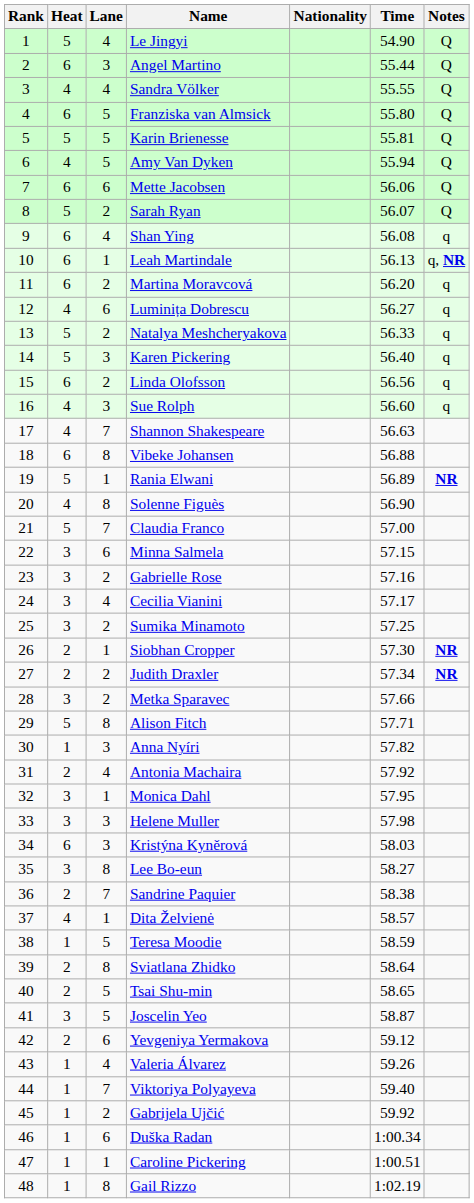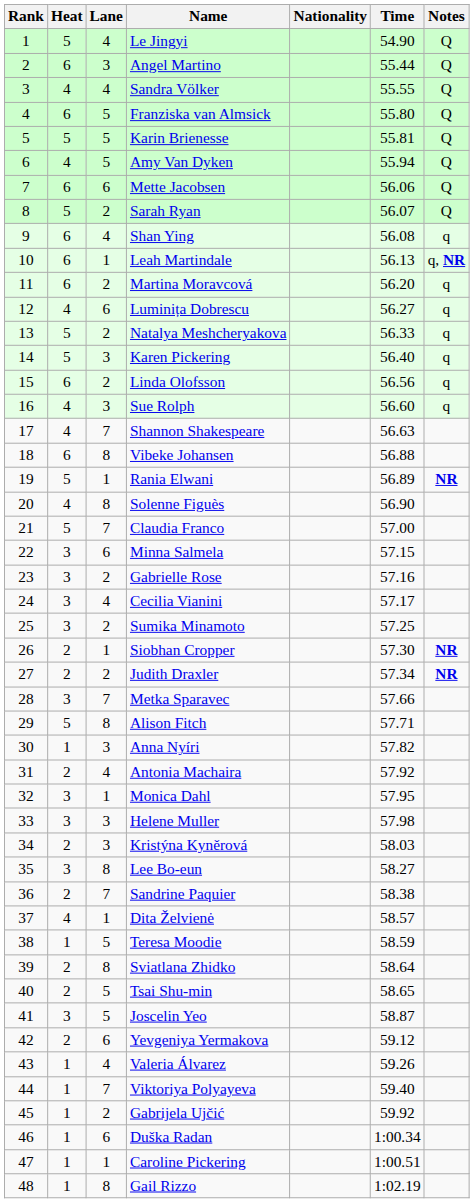 <table class="wikitable sortable" style="text-align:center">
 <tr>
 <th>Rank</th>
 <th>Heat</th>
 <th>Lane</th>
 <th>Name</th>
 <th>Nationality</th>
 <th>Time</th>
 <th>Notes</th>
 </tr>
 <tr bgcolor=#cfc>
 <td>1</td>
 <td>5</td>
 <td>4</td>
 <td align=left><a href='#'>Le Jingyi</a></td>
 <td align=left></td>
 <td>54.90</td>
 <td>Q</td>
 </tr>
 <tr bgcolor=#cfc>
 <td>2</td>
 <td>6</td>
 <td>3</td>
 <td align=left><a href='#'>Angel Martino</a></td>
 <td align=left></td>
 <td>55.44</td>
 <td>Q</td>
 </tr>
 <tr bgcolor=#cfc>
 <td>3</td>
 <td>4</td>
 <td>4</td>
 <td align=left><a href='#'>Sandra Völker</a></td>
 <td align=left></td>
 <td>55.55</td>
 <td>Q</td>
 </tr>
 <tr bgcolor=#cfc>
 <td>4</td>
 <td>6</td>
 <td>5</td>
 <td align=left><a href='#'>Franziska van Almsick</a></td>
 <td align=left></td>
 <td>55.80</td>
 <td>Q</td>
 </tr>
 <tr bgcolor=#cfc>
 <td>5</td>
 <td>5</td>
 <td>5</td>
 <td align=left><a href='#'>Karin Brienesse</a></td>
 <td align=left></td>
 <td>55.81</td>
 <td>Q</td>
 </tr>
 <tr bgcolor=#cfc>
 <td>6</td>
 <td>4</td>
 <td>5</td>
 <td align=left><a href='#'>Amy Van Dyken</a></td>
 <td align=left></td>
 <td>55.94</td>
 <td>Q</td>
 </tr>
 <tr bgcolor=#cfc>
 <td>7</td>
 <td>6</td>
 <td>6</td>
 <td align=left><a href='#'>Mette Jacobsen</a></td>
 <td align=left></td>
 <td>56.06</td>
 <td>Q</td>
 </tr>
 <tr bgcolor=#cfc>
 <td>8</td>
 <td>5</td>
 <td>2</td>
 <td align=left><a href='#'>Sarah Ryan</a></td>
 <td align=left></td>
 <td>56.07</td>
 <td>Q</td>
 </tr>
 <tr bgcolor=e5ffe5>
 <td>9</td>
 <td>6</td>
 <td>4</td>
 <td align=left><a href='#'>Shan Ying</a></td>
 <td align=left></td>
 <td>56.08</td>
 <td>q</td>
 </tr>
 <tr bgcolor=e5ffe5>
 <td>10</td>
 <td>6</td>
 <td>1</td>
 <td align=left><a href='#'>Leah Martindale</a></td>
 <td align=left></td>
 <td>56.13</td>
 <td>q, <strong><a href='#'>NR</a></strong></td>
 </tr>
 <tr bgcolor=e5ffe5>
 <td>11</td>
 <td>6</td>
 <td>2</td>
 <td align=left><a href='#'>Martina Moravcová</a></td>
 <td align=left></td>
 <td>56.20</td>
 <td>q</td>
 </tr>
 <tr bgcolor=e5ffe5>
 <td>12</td>
 <td>4</td>
 <td>6</td>
 <td align=left><a href='#'>Luminița Dobrescu</a></td>
 <td align=left></td>
 <td>56.27</td>
 <td>q</td>
 </tr>
 <tr bgcolor=e5ffe5>
 <td>13</td>
 <td>5</td>
 <td>2</td>
 <td align=left><a href='#'>Natalya Meshcheryakova</a></td>
 <td align=left></td>
 <td>56.33</td>
 <td>q</td>
 </tr>
 <tr bgcolor=e5ffe5>
 <td>14</td>
 <td>5</td>
 <td>3</td>
 <td align=left><a href='#'>Karen Pickering</a></td>
 <td align=left></td>
 <td>56.40</td>
 <td>q</td>
 </tr>
 <tr bgcolor=e5ffe5>
 <td>15</td>
 <td>6</td>
 <td>2</td>
 <td align=left><a href='#'>Linda Olofsson</a></td>
 <td align=left></td>
 <td>56.56</td>
 <td>q</td>
 </tr>
 <tr bgcolor=e5ffe5>
 <td>16</td>
 <td>4</td>
 <td>3</td>
 <td align=left><a href='#'>Sue Rolph</a></td>
 <td align=left></td>
 <td>56.60</td>
 <td>q</td>
 </tr>
 <tr>
 <td>17</td>
 <td>4</td>
 <td>7</td>
 <td align=left><a href='#'>Shannon Shakespeare</a></td>
 <td align=left></td>
 <td>56.63</td>
 <td></td>
 </tr>
 <tr>
 <td>18</td>
 <td>6</td>
 <td>8</td>
 <td align=left><a href='#'>Vibeke Johansen</a></td>
 <td align=left></td>
 <td>56.88</td>
 <td></td>
 </tr>
 <tr>
 <td>19</td>
 <td>5</td>
 <td>1</td>
 <td align=left><a href='#'>Rania Elwani</a></td>
 <td align=left></td>
 <td>56.89</td>
 <td><strong><a href='#'>NR</a></strong></td>
 </tr>
 <tr>
 <td>20</td>
 <td>4</td>
 <td>8</td>
 <td align=left><a href='#'>Solenne Figuès</a></td>
 <td align=left></td>
 <td>56.90</td>
 <td></td>
 </tr>
 <tr>
 <td>21</td>
 <td>5</td>
 <td>7</td>
 <td align=left><a href='#'>Claudia Franco</a></td>
 <td align=left></td>
 <td>57.00</td>
 <td></td>
 </tr>
 <tr>
 <td>22</td>
 <td>3</td>
 <td>6</td>
 <td align=left><a href='#'>Minna Salmela</a></td>
 <td align=left></td>
 <td>57.15</td>
 <td></td>
 </tr>
 <tr>
 <td>23</td>
 <td>3</td>
 <td>2</td>
 <td align=left><a href='#'>Gabrielle Rose</a></td>
 <td align=left></td>
 <td>57.16</td>
 <td></td>
 </tr>
 <tr>
 <td>24</td>
 <td>3</td>
 <td>4</td>
 <td align=left><a href='#'>Cecilia Vianini</a></td>
 <td align=left></td>
 <td>57.17</td>
 <td></td>
 </tr>
 <tr>
 <td>25</td>
 <td>3</td>
 <td>2</td>
 <td align=left><a href='#'>Sumika Minamoto</a></td>
 <td align=left></td>
 <td>57.25</td>
 <td></td>
 </tr>
 <tr>
 <td>26</td>
 <td>2</td>
 <td>1</td>
 <td align=left><a href='#'>Siobhan Cropper</a></td>
 <td align=left></td>
 <td>57.30</td>
 <td><strong><a href='#'>NR</a></strong></td>
 </tr>
 <tr>
 <td>27</td>
 <td>2</td>
 <td>2</td>
 <td align=left><a href='#'>Judith Draxler</a></td>
 <td align=left></td>
 <td>57.34</td>
 <td><strong><a href='#'>NR</a></strong></td>
 </tr>
 <tr>
 <td>28</td>
 <td>3</td>
-<td>2</td>
+<td>7</td>
 <td align=left><a href='#'>Metka Sparavec</a></td>
 <td align=left></td>
 <td>57.66</td>
 <td></td>
 </tr>
 <tr>
 <td>29</td>
 <td>5</td>
 <td>8</td>
 <td align=left><a href='#'>Alison Fitch</a></td>
 <td align=left></td>
 <td>57.71</td>
 <td></td>
 </tr>
 <tr>
 <td>30</td>
 <td>1</td>
 <td>3</td>
 <td align=left><a href='#'>Anna Nyíri</a></td>
 <td align=left></td>
 <td>57.82</td>
 <td></td>
 </tr>
 <tr>
 <td>31</td>
 <td>2</td>
 <td>4</td>
 <td align=left><a href='#'>Antonia Machaira</a></td>
 <td align=left></td>
 <td>57.92</td>
 <td></td>
 </tr>
 <tr>
 <td>32</td>
 <td>3</td>
 <td>1</td>
 <td align=left><a href='#'>Monica Dahl</a></td>
 <td align=left></td>
 <td>57.95</td>
 <td></td>
 </tr>
 <tr>
 <td>33</td>
 <td>3</td>
 <td>3</td>
 <td align=left><a href='#'>Helene Muller</a></td>
 <td align=left></td>
 <td>57.98</td>
 <td></td>
 </tr>
 <tr>
 <td>34</td>
-<td>6</td>
+<td>2</td>
 <td>3</td>
 <td align=left><a href='#'>Kristýna Kyněrová</a></td>
 <td align=left></td>
 <td>58.03</td>
 <td></td>
 </tr>
 <tr>
 <td>35</td>
 <td>3</td>
 <td>8</td>
 <td align=left><a href='#'>Lee Bo-eun</a></td>
 <td align=left></td>
 <td>58.27</td>
 <td></td>
 </tr>
 <tr>
 <td>36</td>
 <td>2</td>
 <td>7</td>
 <td align=left><a href='#'>Sandrine Paquier</a></td>
 <td align=left></td>
 <td>58.38</td>
 <td></td>
 </tr>
 <tr>
 <td>37</td>
 <td>4</td>
 <td>1</td>
 <td align=left><a href='#'>Dita Želvienė</a></td>
 <td align=left></td>
 <td>58.57</td>
 <td></td>
 </tr>
 <tr>
 <td>38</td>
 <td>1</td>
 <td>5</td>
 <td align=left><a href='#'>Teresa Moodie</a></td>
 <td align=left></td>
 <td>58.59</td>
 <td></td>
 </tr>
 <tr>
 <td>39</td>
 <td>2</td>
 <td>8</td>
 <td align=left><a href='#'>Sviatlana Zhidko</a></td>
 <td align=left></td>
 <td>58.64</td>
 <td></td>
 </tr>
 <tr>
 <td>40</td>
 <td>2</td>
 <td>5</td>
 <td align=left><a href='#'>Tsai Shu-min</a></td>
 <td align=left></td>
 <td>58.65</td>
 <td></td>
 </tr>
 <tr>
 <td>41</td>
 <td>3</td>
 <td>5</td>
 <td align=left><a href='#'>Joscelin Yeo</a></td>
 <td align=left></td>
 <td>58.87</td>
 <td></td>
 </tr>
 <tr>
 <td>42</td>
 <td>2</td>
 <td>6</td>
 <td align=left><a href='#'>Yevgeniya Yermakova</a></td>
 <td align=left></td>
 <td>59.12</td>
 <td></td>
 </tr>
 <tr>
 <td>43</td>
 <td>1</td>
 <td>4</td>
 <td align=left><a href='#'>Valeria Álvarez</a></td>
 <td align=left></td>
 <td>59.26</td>
 <td></td>
 </tr>
 <tr>
 <td>44</td>
 <td>1</td>
 <td>7</td>
 <td align=left><a href='#'>Viktoriya Polyayeva</a></td>
 <td align=left></td>
 <td>59.40</td>
 <td></td>
 </tr>
 <tr>
 <td>45</td>
 <td>1</td>
 <td>2</td>
 <td align=left><a href='#'>Gabrijela Ujčić</a></td>
 <td align=left></td>
 <td>59.92</td>
 <td></td>
 </tr>
 <tr>
 <td>46</td>
 <td>1</td>
 <td>6</td>
 <td align=left><a href='#'>Duška Radan</a></td>
 <td align=left></td>
 <td>1:00.34</td>
 <td></td>
 </tr>
 <tr>
 <td>47</td>
 <td>1</td>
 <td>1</td>
 <td align=left><a href='#'>Caroline Pickering</a></td>
 <td align=left></td>
 <td>1:00.51</td>
 <td></td>
 </tr>
 <tr>
 <td>48</td>
 <td>1</td>
 <td>8</td>
 <td align=left><a href='#'>Gail Rizzo</a></td>
 <td align=left></td>
 <td>1:02.19</td>
 <td></td>
 </tr>
 </table>
